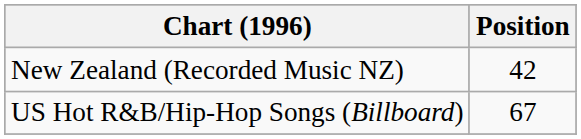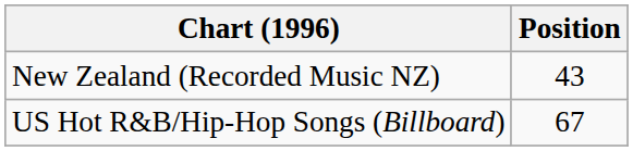 <table class="wikitable sortable">
 <tr>
 <th>Chart (1996)</th>
 <th>Position</th>
 </tr>
 <tr>
 <td>New Zealand (Recorded Music NZ)</td>
-<td align="center">42</td>
+<td align="center">43</td>
 </tr>
 <tr>
 <td>US Hot R&B/Hip-Hop Songs (<em>Billboard</em>)</td>
 <td align="center">67</td>
 </tr>
 </table>
